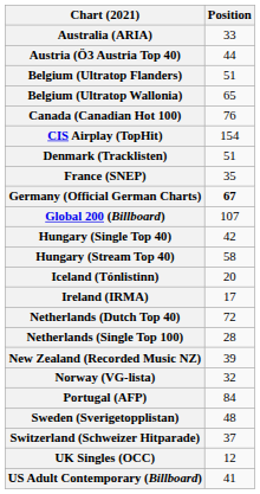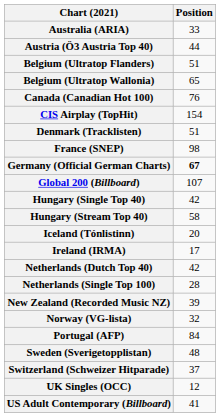 <table class="wikitable sortable plainrowheaders" style="text-align:center">
 <tr>
 <th scope="col">Chart (2021)</th>
 <th scope="col">Position</th>
 </tr>
 <tr>
 <th scope="row">Australia (ARIA)</th>
 <td>33</td>
 </tr>
 <tr>
 <th scope="row">Austria (Ö3 Austria Top 40)</th>
 <td>44</td>
 </tr>
 <tr>
 <th scope="row">Belgium (Ultratop Flanders)</th>
 <td>51</td>
 </tr>
 <tr>
 <th scope="row">Belgium (Ultratop Wallonia)</th>
 <td>65</td>
 </tr>
 <tr>
 <th scope="row">Canada (Canadian Hot 100)</th>
 <td>76</td>
 </tr>
 <tr>
 <th scope="row"><a href='#'>CIS</a> Airplay (TopHit)</th>
 <td>154</td>
 </tr>
 <tr>
 <th scope="row">Denmark (Tracklisten)</th>
 <td>51</td>
 </tr>
 <tr>
 <th scope="row">France (SNEP)</th>
-<td>35</td>
+<td>98</td>
 </tr>
 <tr>
 <th scope="row">Germany (Official German Charts)</th>
 <td><strong>67</strong></td>
 </tr>
 <tr>
 <th scope="row"><a href='#'>Global 200</a> (<em>Billboard</em>)</th>
 <td>107</td>
 </tr>
 <tr>
 <th scope="row">Hungary (Single Top 40)</th>
 <td>42</td>
 </tr>
 <tr>
 <th scope="row">Hungary (Stream Top 40)</th>
 <td>58</td>
 </tr>
 <tr>
 <th scope="row">Iceland (Tónlistinn)</th>
 <td>20</td>
 </tr>
 <tr>
 <th scope="row">Ireland (IRMA)</th>
 <td>17</td>
 </tr>
 <tr>
 <th scope="row">Netherlands (Dutch Top 40)</th>
-<td>72</td>
+<td>42</td>
 </tr>
 <tr>
 <th scope="row">Netherlands (Single Top 100)</th>
 <td>28</td>
 </tr>
 <tr>
 <th scope="row">New Zealand (Recorded Music NZ)</th>
 <td>39</td>
 </tr>
 <tr>
 <th scope="row">Norway (VG-lista)</th>
 <td>32</td>
 </tr>
 <tr>
 <th scope="row">Portugal (AFP)</th>
 <td>84</td>
 </tr>
 <tr>
 <th scope="row">Sweden (Sverigetopplistan)</th>
 <td>48</td>
 </tr>
 <tr>
 <th scope="row">Switzerland (Schweizer Hitparade)</th>
 <td>37</td>
 </tr>
 <tr>
 <th scope="row">UK Singles (OCC)</th>
 <td>12</td>
 </tr>
 <tr>
 <th scope="row">US Adult Contemporary (<em>Billboard</em>)</th>
 <td>41</td>
 </tr>
 </table>
